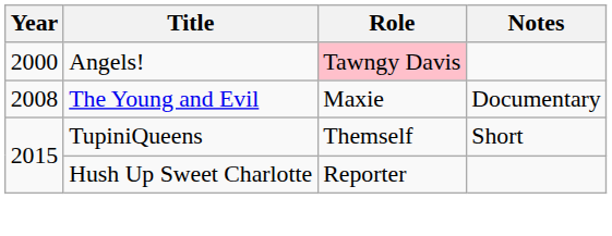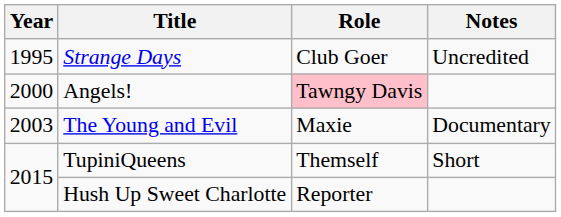 <table class="wikitable sortable">
 <tr>
 <th>Year</th>
 <th>Title</th>
 <th>Role</th>
 <th class="unsortable">Notes</th>
 </tr>
 <tr>
+<td>1995</td>
+<td><em><a href='#'>Strange Days</a></td>
+<td>Club Goer</td>
+<td>Uncredited</td>
+</tr>
+<tr>
 <td>2000</td>
 <td></em>Angels!<em></td>
 <td style="background: pink;">Tawngy Davis</td>
 <td></td>
 </tr>
 <tr>
-<td>2008</td>
+<td>2003</td>
 <td></em><a href='#'>The Young and Evil</a><em></td>
 <td>Maxie</td>
 <td>Documentary</td>
 </tr>
 <tr>
 <td rowspan="2">2015</td>
 <td></em>TupiniQueens<em></td>
 <td>Themself</td>
 <td>Short</td>
 </tr>
 <tr>
 <td></em>Hush Up Sweet Charlotte<em></td>
 <td>Reporter</td>
 <td></td>
 </tr>
 </table>
